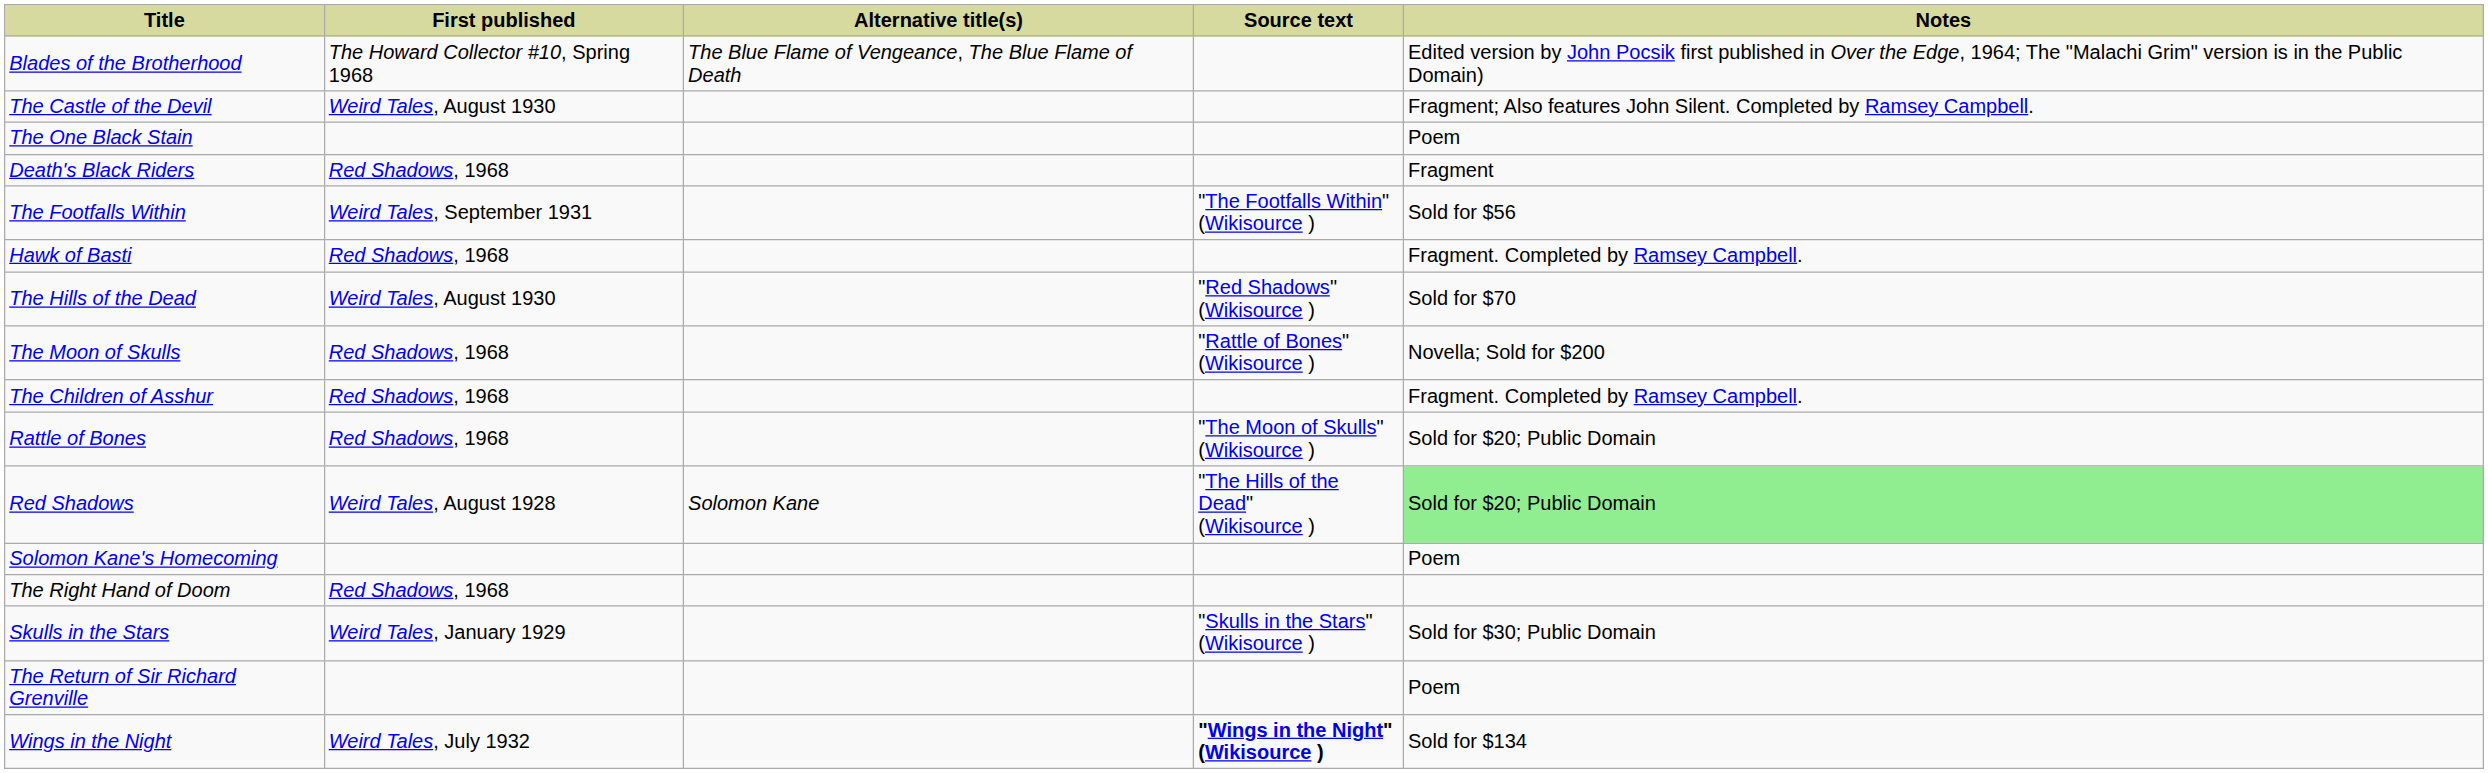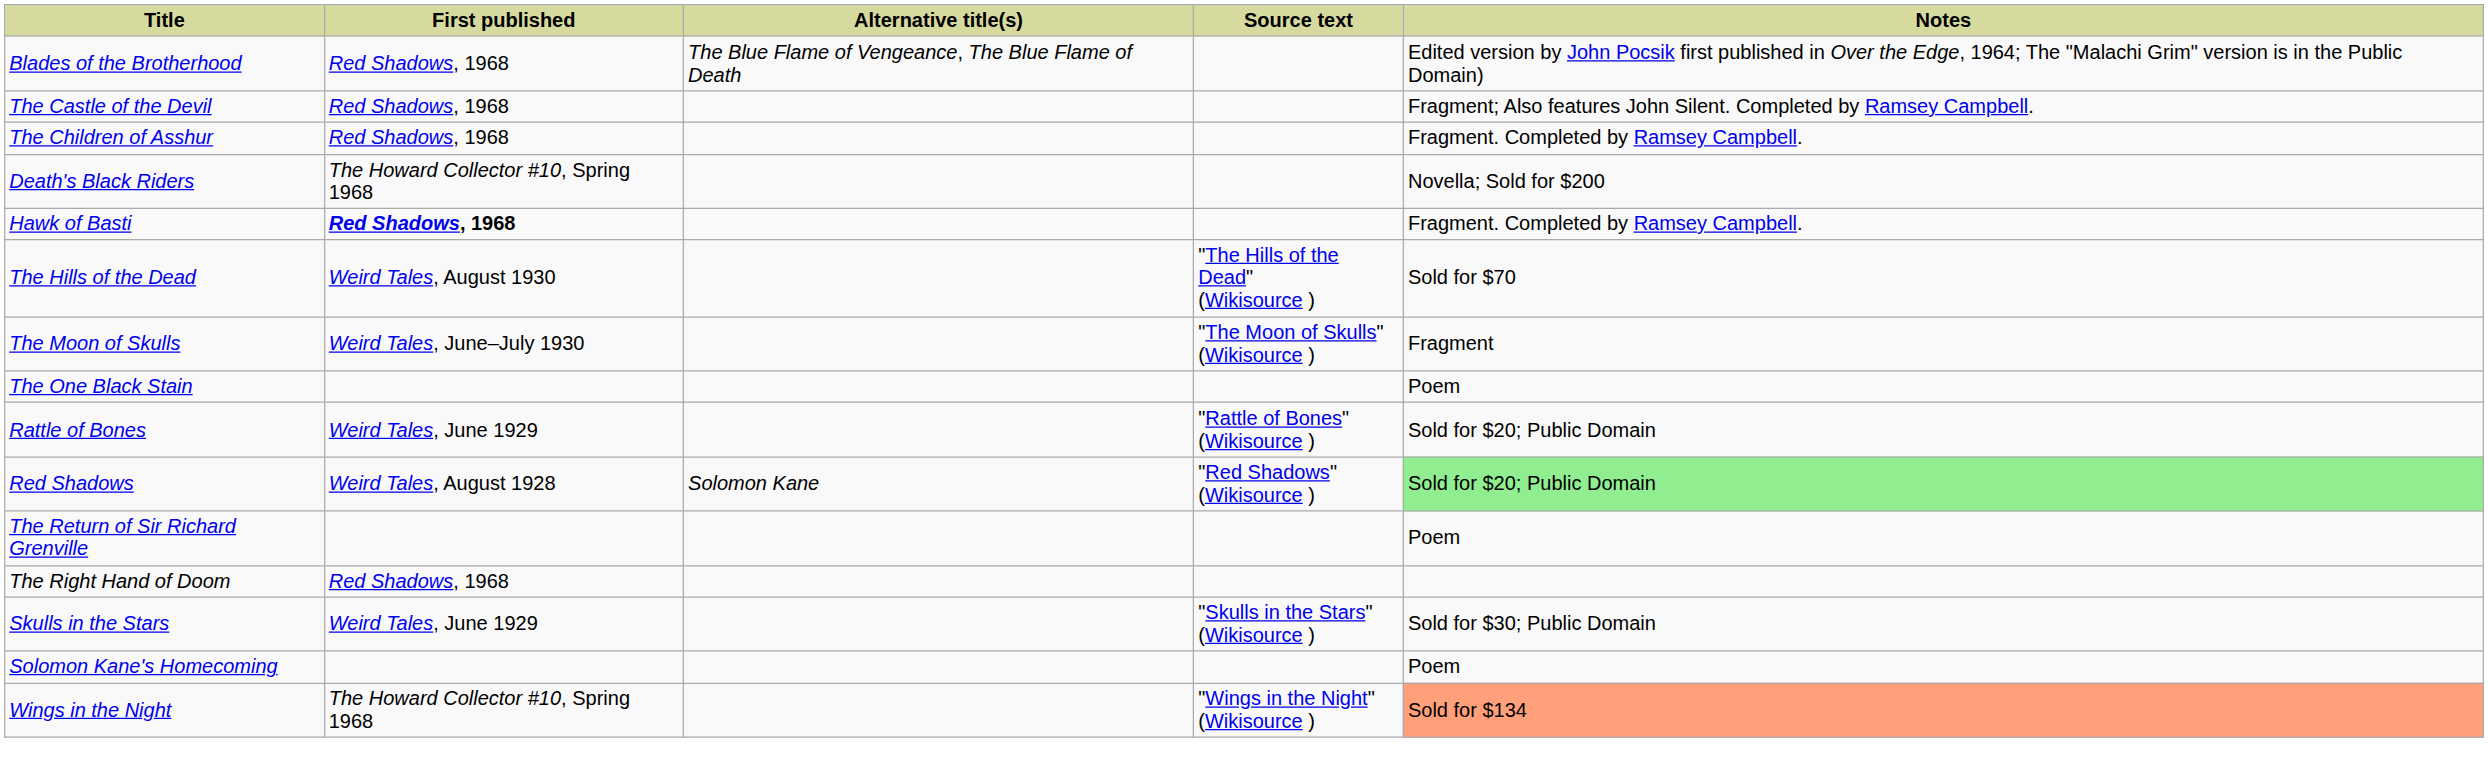 <table class="wikitable" width="100%">
 <tr>
 <th style="background:#D7DA9E;">Title</th>
 <th style="background:#D7DA9E;">First published</th>
 <th style="background:#D7DA9E;">Alternative title(s)</th>
 <th style="background:#D7DA9E;">Source text</th>
 <th style="background:#D7DA9E;">Notes</th>
 </tr>
 <tr>
 <td><em><a href='#'>Blades of the Brotherhood</a></em></td>
-<td><em>The Howard Collector #10</em>, Spring 1968</td>
+<td><em><a href='#'>Red Shadows</a></em>, 1968</td>
 <td><em>The Blue Flame of Vengeance</em>, <em>The Blue Flame of Death</em></td>
 <td></td>
 <td>Edited version by <a href='#'>John Pocsik</a> first published in <em>Over the Edge</em>, 1964; The "Malachi Grim" version is in the Public Domain)</td>
 </tr>
 <tr>
 <td><em><a href='#'>The Castle of the Devil</a></em></td>
-<td><em><a href='#'>Weird Tales</a></em>, August 1930</td>
+<td><em><a href='#'>Red Shadows</a></em>, 1968</td>
 <td></td>
 <td></td>
 <td>Fragment; Also features John Silent. Completed by <a href='#'>Ramsey Campbell</a>.</td>
+</tr>
+<tr>
+<td><em><a href='#'>The Children of Asshur</a></em></td>
+<td><em><a href='#'>Red Shadows</a></em>, 1968</td>
+<td></td>
+<td></td>
+<td>Fragment. Completed by <a href='#'>Ramsey Campbell</a>.</td>
+</tr>
+<tr>
+<td><em><a href='#'>Death's Black Riders</a></em></td>
+<td><em>The Howard Collector #10</em>, Spring 1968</td>
+<td></td>
+<td></td>
+<td>Novella; Sold for $200</td>
+</tr>
+<tr>
+<td><em><a href='#'>Hawk of Basti</a></em></td>
+<td><strong><em><a href='#'>Red Shadows</a></em>, 1968</strong></td>
+<td></td>
+<td></td>
+<td>Fragment. Completed by <a href='#'>Ramsey Campbell</a>.</td>
+</tr>
+<tr>
+<td><em><a href='#'>The Hills of the Dead</a></em></td>
+<td><em><a href='#'>Weird Tales</a></em>, August 1930</td>
+<td></td>
+<td>"<a href='#'>The Hills of the Dead</a>" <br>(<a href='#'>Wikisource</a> )</td>
+<td>Sold for $70</td>
+</tr>
+<tr>
+<td><em><a href='#'>The Moon of Skulls</a></em></td>
+<td><em><a href='#'>Weird Tales</a></em>, June–July 1930</td>
+<td></td>
+<td>"<a href='#'>The Moon of Skulls</a>" <br>(<a href='#'>Wikisource</a> )</td>
+<td>Fragment</td>
 </tr>
 <tr>
 <td><em><a href='#'>The One Black Stain</a></em></td>
 <td></td>
 <td></td>
 <td></td>
 <td>Poem</td>
 </tr>
 <tr>
-<td><em><a href='#'>Death's Black Riders</a></em></td>
-<td><em><a href='#'>Red Shadows</a></em>, 1968</td>
-<td></td>
-<td></td>
-<td>Fragment</td>
-</tr>
-<tr>
-<td><em><a href='#'>The Footfalls Within</a></em></td>
-<td><em><a href='#'>Weird Tales</a></em>, September 1931</td>
-<td></td>
-<td>"<a href='#'>The Footfalls Within</a>" <br>(<a href='#'>Wikisource</a> )</td>
-<td>Sold for $56</td>
-</tr>
-<tr>
-<td><em><a href='#'>Hawk of Basti</a></em></td>
-<td><em><a href='#'>Red Shadows</a></em>, 1968</td>
-<td></td>
-<td></td>
-<td>Fragment. Completed by <a href='#'>Ramsey Campbell</a>.</td>
-</tr>
-<tr>
-<td><em><a href='#'>The Hills of the Dead</a></em></td>
-<td><em><a href='#'>Weird Tales</a></em>, August 1930</td>
-<td></td>
-<td>"<a href='#'>Red Shadows</a>" <br>(<a href='#'>Wikisource</a> )</td>
-<td>Sold for $70</td>
-</tr>
-<tr>
-<td><em><a href='#'>The Moon of Skulls</a></em></td>
-<td><em><a href='#'>Red Shadows</a></em>, 1968</td>
+<td><em><a href='#'>Rattle of Bones</a></em></td>
+<td><em><a href='#'>Weird Tales</a></em>, June 1929</td>
 <td></td>
 <td>"<a href='#'>Rattle of Bones</a>" <br>(<a href='#'>Wikisource</a> )</td>
-<td>Novella; Sold for $200</td>
-</tr>
-<tr>
-<td><em><a href='#'>The Children of Asshur</a></em></td>
-<td><em><a href='#'>Red Shadows</a></em>, 1968</td>
-<td></td>
-<td></td>
-<td>Fragment. Completed by <a href='#'>Ramsey Campbell</a>.</td>
-</tr>
-<tr>
-<td><em><a href='#'>Rattle of Bones</a></em></td>
-<td><em><a href='#'>Red Shadows</a></em>, 1968</td>
-<td></td>
-<td>"<a href='#'>The Moon of Skulls</a>" <br>(<a href='#'>Wikisource</a> )</td>
 <td>Sold for $20; Public Domain</td>
 </tr>
 <tr>
 <td><em><a href='#'>Red Shadows</a></em></td>
 <td><em><a href='#'>Weird Tales</a></em>, August 1928</td>
 <td><em>Solomon Kane</em></td>
-<td>"<a href='#'>The Hills of the Dead</a>" <br>(<a href='#'>Wikisource</a> )</td>
+<td>"<a href='#'>Red Shadows</a>" <br>(<a href='#'>Wikisource</a> )</td>
 <td style="background: lightgreen;">Sold for $20; Public Domain</td>
 </tr>
 <tr>
-<td><em><a href='#'>Solomon Kane's Homecoming</a></em></td>
+<td><em><a href='#'>The Return of Sir Richard Grenville</a></em></td>
 <td></td>
 <td></td>
 <td></td>
 <td>Poem</td>
 </tr>
 <tr>
 <td><em>The Right Hand of Doom</em></td>
 <td><em><a href='#'>Red Shadows</a></em>, 1968</td>
 <td></td>
 <td></td>
 <td></td>
 </tr>
 <tr>
 <td><em><a href='#'>Skulls in the Stars</a></em></td>
-<td><em><a href='#'>Weird Tales</a></em>, January 1929</td>
+<td><em><a href='#'>Weird Tales</a></em>, June 1929</td>
 <td></td>
 <td>"<a href='#'>Skulls in the Stars</a>" <br>(<a href='#'>Wikisource</a> )</td>
 <td>Sold for $30; Public Domain</td>
 </tr>
 <tr>
-<td><em><a href='#'>The Return of Sir Richard Grenville</a></em></td>
+<td><em><a href='#'>Solomon Kane's Homecoming</a></em></td>
 <td></td>
 <td></td>
 <td></td>
 <td>Poem</td>
 </tr>
 <tr>
 <td><em><a href='#'>Wings in the Night</a></em></td>
-<td><em><a href='#'>Weird Tales</a></em>, July 1932</td>
+<td><em>The Howard Collector #10</em>, Spring 1968</td>
 <td></td>
-<td><strong>"<a href='#'>Wings in the Night</a>" <br>(<a href='#'>Wikisource</a> )</strong></td>
-<td>Sold for $134</td>
+<td>"<a href='#'>Wings in the Night</a>" <br>(<a href='#'>Wikisource</a> )</td>
+<td style="background: lightsalmon;">Sold for $134</td>
 </tr>
 </table>
